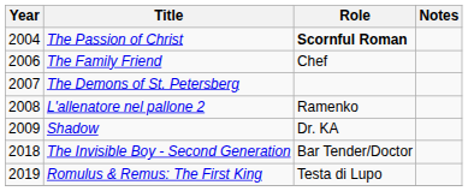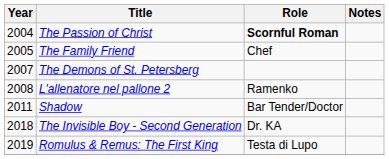 <table class="wikitable sortable">
 <tr>
 <th>Year</th>
 <th>Title</th>
 <th>Role</th>
 <th class="unsortable">Notes</th>
 </tr>
 <tr>
 <td>2004</td>
 <td><em><a href='#'>The Passion of Christ</a></em></td>
 <td><strong>Scornful Roman</strong></td>
 <td></td>
 </tr>
 <tr>
-<td>2006</td>
+<td>2005</td>
 <td><em><a href='#'>The Family Friend</a></em></td>
 <td>Chef</td>
 <td></td>
 </tr>
 <tr>
 <td>2007</td>
 <td><em><a href='#'>The Demons of St. Petersberg</a></em></td>
 <td></td>
 <td></td>
 </tr>
 <tr>
 <td>2008</td>
 <td><em><a href='#'>L'allenatore nel pallone 2</a></em></td>
 <td>Ramenko</td>
 <td></td>
 </tr>
 <tr>
-<td>2009</td>
+<td>2011</td>
 <td><em><a href='#'>Shadow</a></em></td>
-<td>Dr. KA</td>
+<td>Bar Tender/Doctor</td>
 <td></td>
 </tr>
 <tr>
 <td>2018</td>
 <td><em><a href='#'>The Invisible Boy - Second Generation</a></em></td>
-<td>Bar Tender/Doctor</td>
+<td>Dr. KA</td>
 <td></td>
 </tr>
 <tr>
 <td>2019</td>
 <td><em><a href='#'>Romulus & Remus: The First King</a></em></td>
 <td>Testa di Lupo</td>
 <td></td>
 </tr>
 <tr>
 </tr>
 </table>
